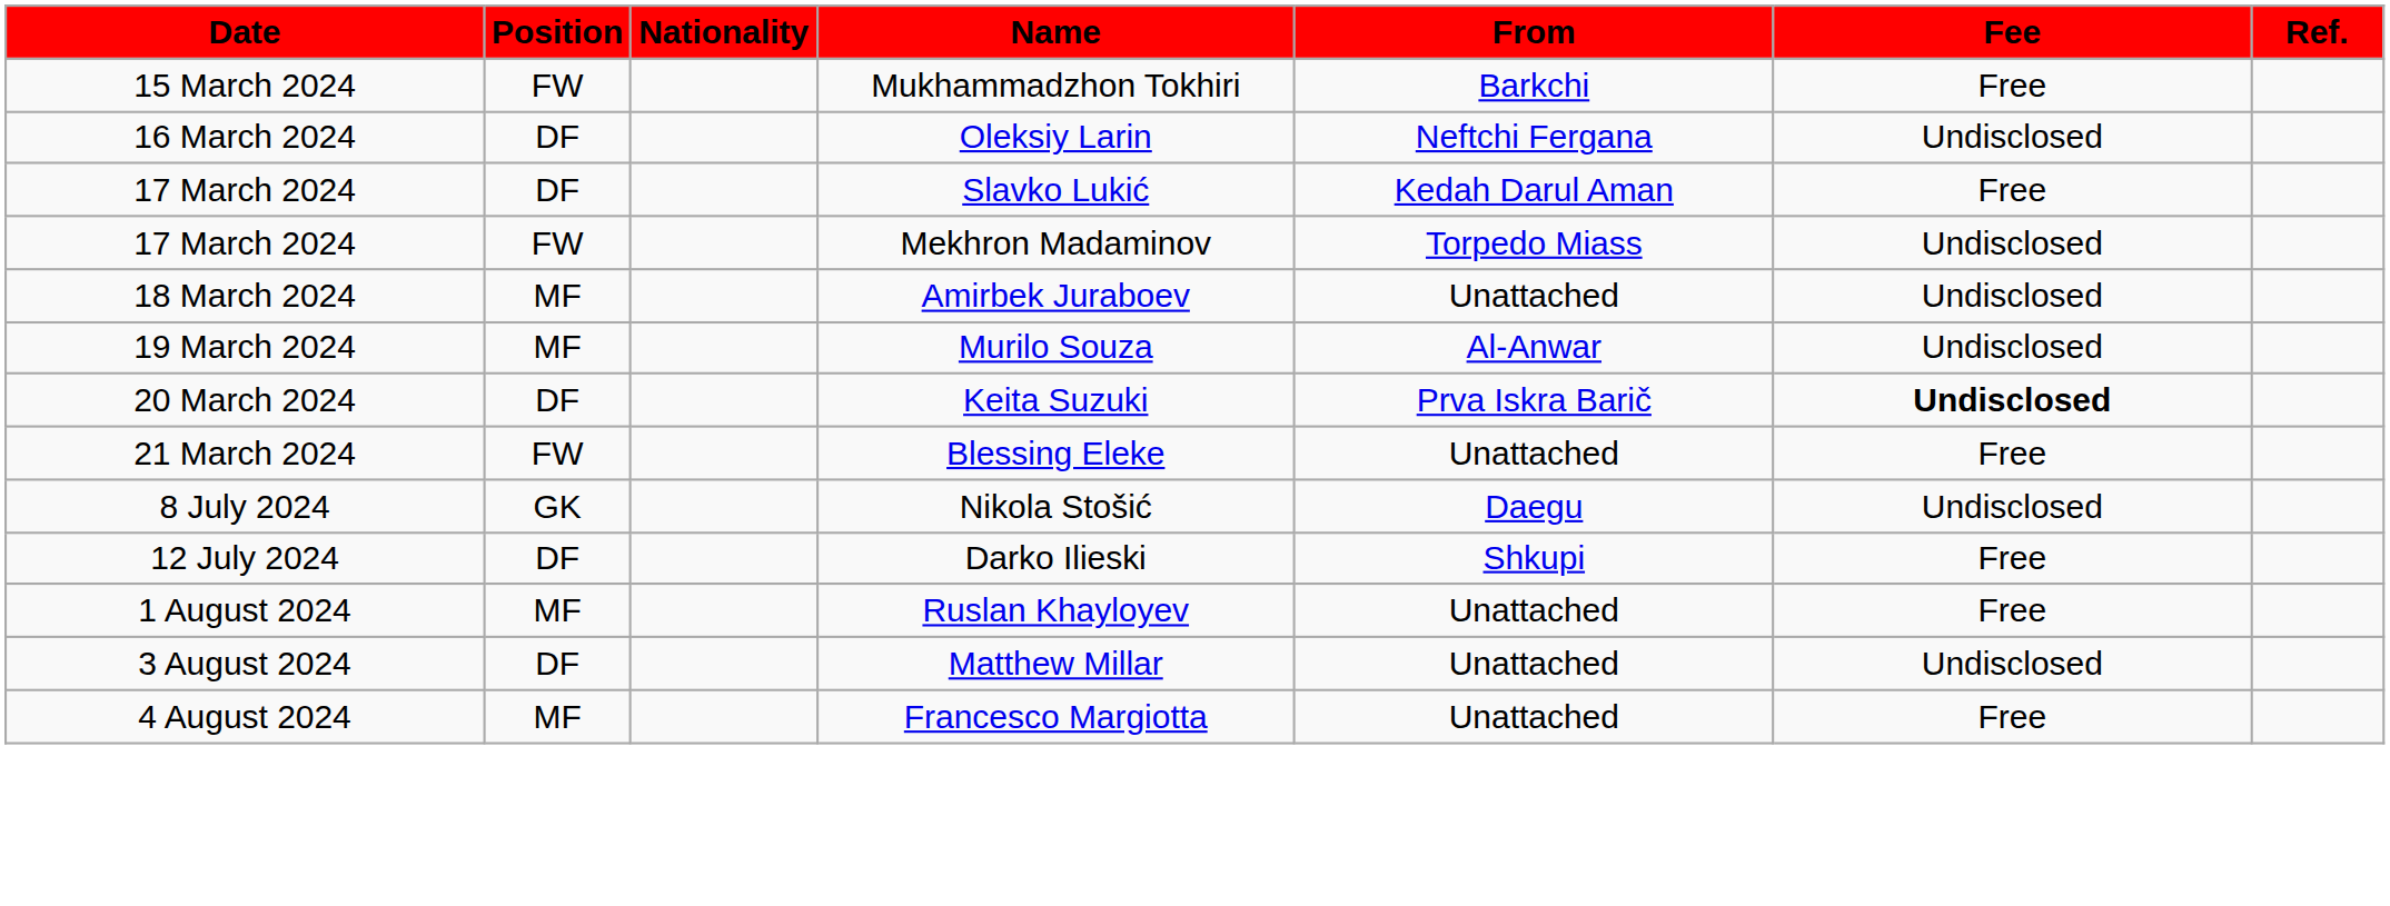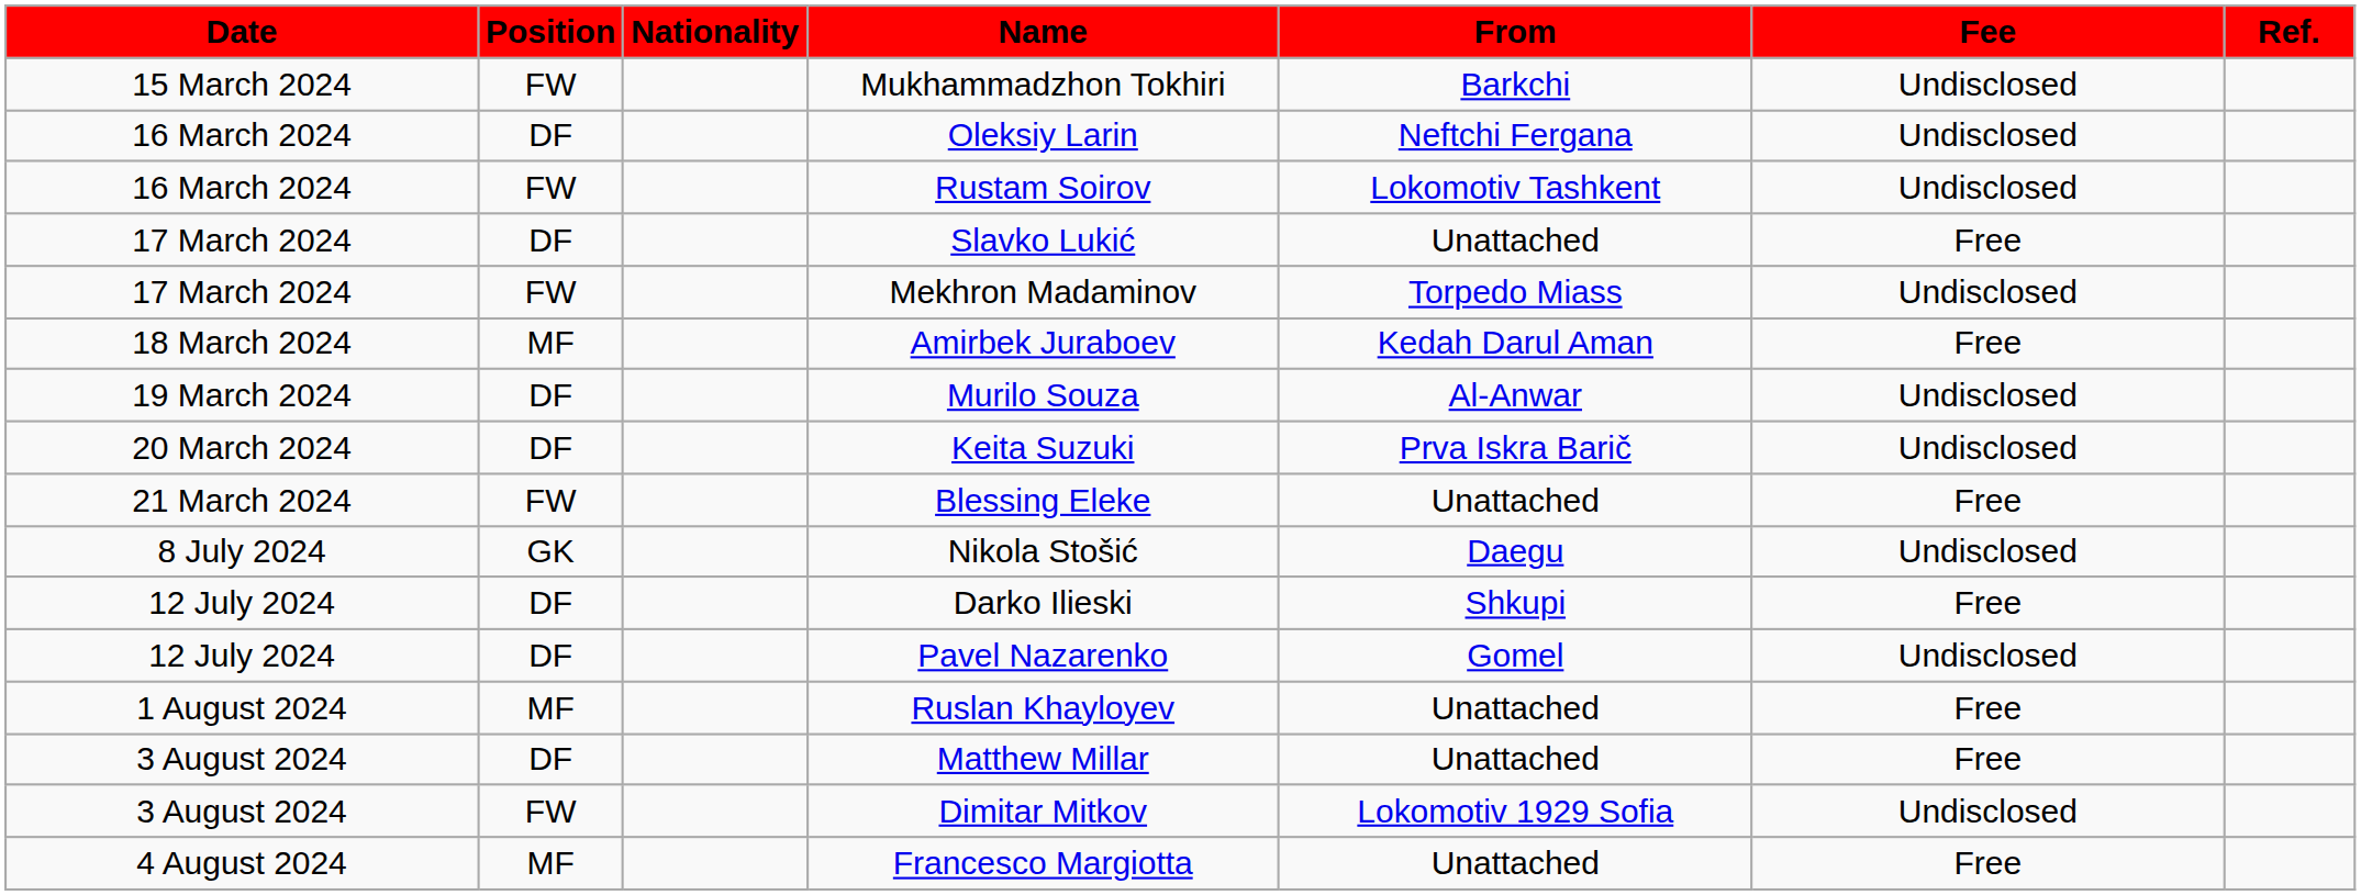 <table class="wikitable"  style="text-align:center; font-size:90%; ">
 <tr>
 <th style="background:#FF0000; color:#000000; width:200px;">Date</th>
 <th style="background:#FF0000; color:#000000; width:50px;">Position</th>
 <th style="background:#FF0000; color:#000000; width:50px;">Nationality</th>
 <th style="background:#FF0000; color:#000000; width:200px;">Name</th>
 <th style="background:#FF0000; color:#000000; width:200px;">From</th>
 <th style="background:#FF0000; color:#000000; width:200px;">Fee</th>
 <th style="background:#FF0000; color:#000000; width:50px;">Ref.</th>
 </tr>
 <tr>
 <td>15 March 2024</td>
 <td>FW</td>
 <td></td>
 <td>Mukhammadzhon Tokhiri</td>
 <td><a href='#'>Barkchi</a></td>
-<td>Free</td>
+<td>Undisclosed</td>
 <td></td>
 </tr>
 <tr>
 <td>16 March 2024</td>
 <td>DF</td>
 <td></td>
 <td><a href='#'>Oleksiy Larin</a></td>
 <td><a href='#'>Neftchi Fergana</a></td>
 <td>Undisclosed</td>
 <td></td>
 </tr>
 <tr>
+<td>16 March 2024</td>
+<td>FW</td>
+<td></td>
+<td><a href='#'>Rustam Soirov</a></td>
+<td><a href='#'>Lokomotiv Tashkent</a></td>
+<td>Undisclosed</td>
+<td></td>
+</tr>
+<tr>
 <td>17 March 2024</td>
 <td>DF</td>
 <td></td>
 <td><a href='#'>Slavko Lukić</a></td>
-<td><a href='#'>Kedah Darul Aman</a></td>
+<td>Unattached</td>
 <td>Free</td>
 <td></td>
 </tr>
 <tr>
 <td>17 March 2024</td>
 <td>FW</td>
 <td></td>
 <td>Mekhron Madaminov</td>
 <td><a href='#'>Torpedo Miass</a></td>
 <td>Undisclosed</td>
 <td></td>
 </tr>
 <tr>
 <td>18 March 2024</td>
 <td>MF</td>
 <td></td>
 <td><a href='#'>Amirbek Juraboev</a></td>
-<td>Unattached</td>
-<td>Undisclosed</td>
+<td><a href='#'>Kedah Darul Aman</a></td>
+<td>Free</td>
 <td></td>
 </tr>
 <tr>
 <td>19 March 2024</td>
-<td>MF</td>
+<td>DF</td>
 <td></td>
 <td><a href='#'>Murilo Souza</a></td>
 <td><a href='#'>Al-Anwar</a></td>
 <td>Undisclosed</td>
 <td></td>
 </tr>
 <tr>
 <td>20 March 2024</td>
 <td>DF</td>
 <td></td>
 <td><a href='#'>Keita Suzuki</a></td>
 <td><a href='#'>Prva Iskra Barič</a></td>
-<td><strong>Undisclosed</strong></td>
+<td>Undisclosed</td>
 <td></td>
 </tr>
 <tr>
 <td>21 March 2024</td>
 <td>FW</td>
 <td></td>
 <td><a href='#'>Blessing Eleke</a></td>
 <td>Unattached</td>
 <td>Free</td>
 <td></td>
 </tr>
 <tr>
 <td>8 July 2024</td>
 <td>GK</td>
 <td></td>
 <td>Nikola Stošić</td>
 <td><a href='#'>Daegu</a></td>
 <td>Undisclosed</td>
 <td></td>
 </tr>
 <tr>
 <td>12 July 2024</td>
 <td>DF</td>
 <td></td>
 <td>Darko Ilieski</td>
 <td><a href='#'>Shkupi</a></td>
 <td>Free</td>
 <td></td>
 </tr>
 <tr>
+<td>12 July 2024</td>
+<td>DF</td>
+<td></td>
+<td><a href='#'>Pavel Nazarenko</a></td>
+<td><a href='#'>Gomel</a></td>
+<td>Undisclosed</td>
+<td></td>
+</tr>
+<tr>
 <td>1 August 2024</td>
 <td>MF</td>
 <td></td>
 <td><a href='#'>Ruslan Khayloyev</a></td>
 <td>Unattached</td>
 <td>Free</td>
 <td></td>
 </tr>
 <tr>
 <td>3 August 2024</td>
 <td>DF</td>
 <td></td>
 <td><a href='#'>Matthew Millar</a></td>
 <td>Unattached</td>
+<td>Free</td>
+<td></td>
+</tr>
+<tr>
+<td>3 August 2024</td>
+<td>FW</td>
+<td></td>
+<td><a href='#'>Dimitar Mitkov</a></td>
+<td><a href='#'>Lokomotiv 1929 Sofia</a></td>
 <td>Undisclosed</td>
 <td></td>
 </tr>
 <tr>
 <td>4 August 2024</td>
 <td>MF</td>
 <td></td>
 <td><a href='#'>Francesco Margiotta</a></td>
 <td>Unattached</td>
 <td>Free</td>
 <td></td>
 </tr>
 </table>
